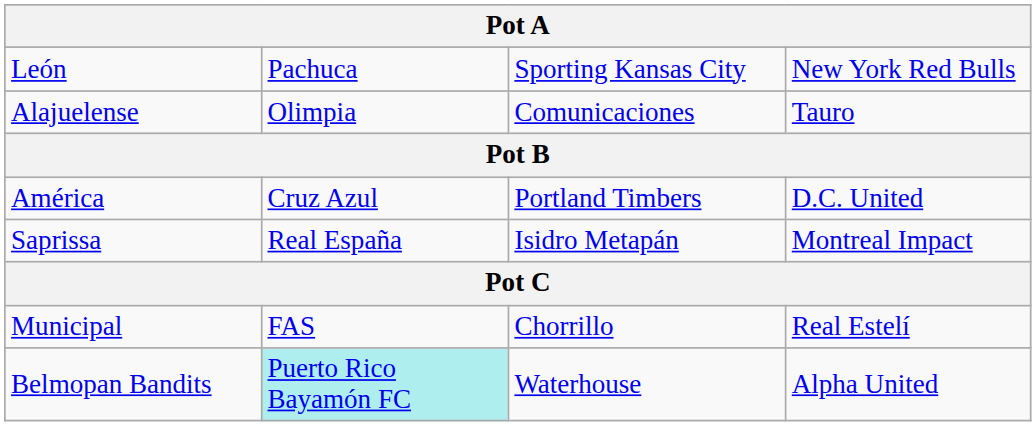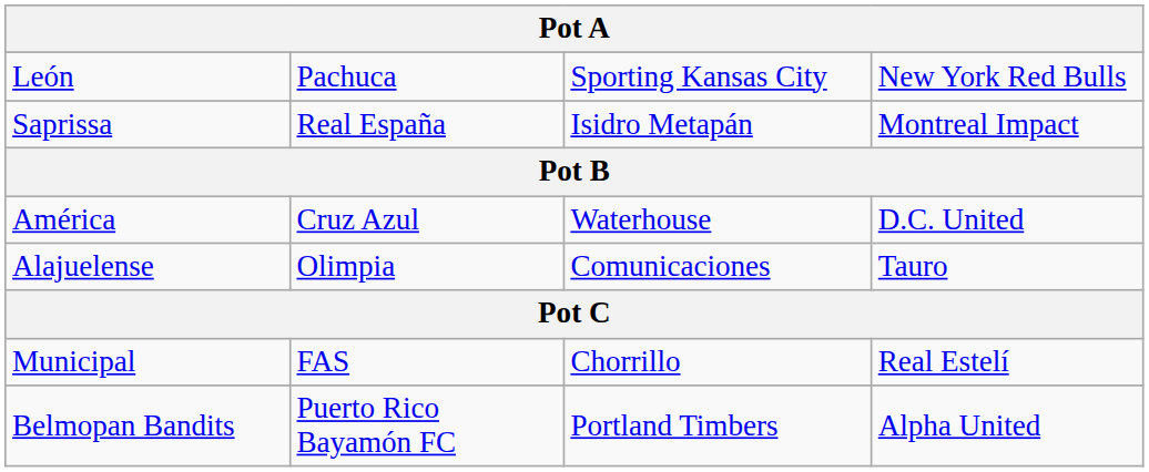 <table class="wikitable">
 <tr>
 <th colspan=4>Pot A</th>
 </tr>
 <tr>
 <td width=190> <a href='#'>León</a></td>
 <td width=190> <a href='#'>Pachuca</a></td>
 <td width=190> <a href='#'>Sporting Kansas City</a></td>
 <td width=190> <a href='#'>New York Red Bulls</a></td>
 </tr>
 <tr>
-<td> <a href='#'>Alajuelense</a></td>
-<td> <a href='#'>Olimpia</a></td>
-<td> <a href='#'>Comunicaciones</a></td>
-<td> <a href='#'>Tauro</a></td>
+<td> <a href='#'>Saprissa</a></td>
+<td> <a href='#'>Real España</a></td>
+<td> <a href='#'>Isidro Metapán</a></td>
+<td> <a href='#'>Montreal Impact</a></td>
 </tr>
 <tr>
 <th colspan=4>Pot B</th>
 </tr>
 <tr>
 <td> <a href='#'>América</a></td>
 <td> <a href='#'>Cruz Azul</a></td>
-<td> <a href='#'>Portland Timbers</a></td>
+<td> <a href='#'>Waterhouse</a></td>
 <td> <a href='#'>D.C. United</a></td>
 </tr>
 <tr>
-<td> <a href='#'>Saprissa</a></td>
-<td> <a href='#'>Real España</a></td>
-<td> <a href='#'>Isidro Metapán</a></td>
-<td> <a href='#'>Montreal Impact</a></td>
+<td> <a href='#'>Alajuelense</a></td>
+<td> <a href='#'>Olimpia</a></td>
+<td> <a href='#'>Comunicaciones</a></td>
+<td> <a href='#'>Tauro</a></td>
 </tr>
 <tr>
 <th colspan=4>Pot C</th>
 </tr>
 <tr>
 <td> <a href='#'>Municipal</a></td>
 <td> <a href='#'>FAS</a></td>
 <td> <a href='#'>Chorrillo</a></td>
 <td> <a href='#'>Real Estelí</a></td>
 </tr>
 <tr>
 <td> <a href='#'>Belmopan Bandits</a></td>
-<td style="background: paleturquoise;"> <a href='#'>Puerto Rico Bayamón FC</a></td>
-<td> <a href='#'>Waterhouse</a></td>
+<td> <a href='#'>Puerto Rico Bayamón FC</a></td>
+<td> <a href='#'>Portland Timbers</a></td>
 <td> <a href='#'>Alpha United</a></td>
 </tr>
 </table>
